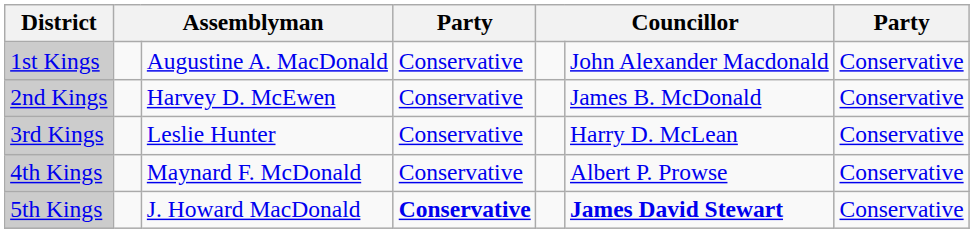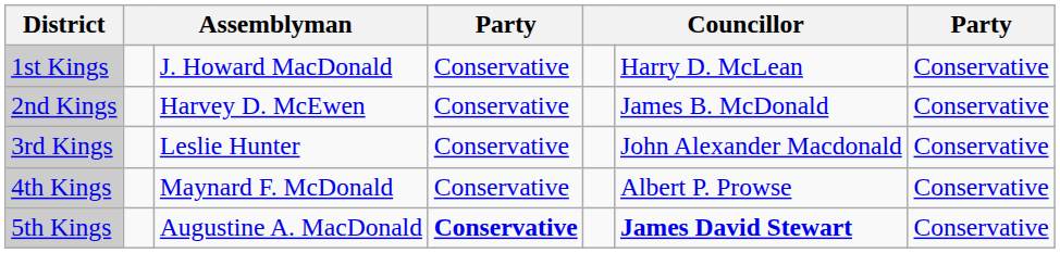 <table class="wikitable">
 <tr>
 <th>District</th>
 <th colspan="2">Assemblyman</th>
 <th>Party</th>
 <th colspan="2">Councillor</th>
 <th>Party</th>
 </tr>
 <tr>
 <td bgcolor="CCCCCC"><a href='#'>1st Kings</a></td>
 <td>   </td>
-<td><a href='#'>Augustine A. MacDonald</a></td>
+<td><a href='#'>J. Howard MacDonald</a></td>
 <td><a href='#'>Conservative</a></td>
 <td>   </td>
-<td><a href='#'>John Alexander Macdonald</a></td>
+<td><a href='#'>Harry D. McLean</a></td>
 <td><a href='#'>Conservative</a></td>
 </tr>
 <tr>
 <td bgcolor="CCCCCC"><a href='#'>2nd Kings</a></td>
 <td>   </td>
 <td><a href='#'>Harvey D. McEwen</a></td>
 <td><a href='#'>Conservative</a></td>
 <td>   </td>
 <td><a href='#'>James B. McDonald</a></td>
 <td><a href='#'>Conservative</a></td>
 </tr>
 <tr>
 <td bgcolor="CCCCCC"><a href='#'>3rd Kings</a></td>
 <td>   </td>
 <td><a href='#'>Leslie Hunter</a></td>
 <td><a href='#'>Conservative</a></td>
 <td>   </td>
-<td><a href='#'>Harry D. McLean</a></td>
+<td><a href='#'>John Alexander Macdonald</a></td>
 <td><a href='#'>Conservative</a></td>
 </tr>
 <tr>
 <td bgcolor="CCCCCC"><a href='#'>4th Kings</a></td>
 <td>   </td>
 <td><a href='#'>Maynard F. McDonald</a></td>
 <td><a href='#'>Conservative</a></td>
 <td>   </td>
 <td><a href='#'>Albert P. Prowse</a></td>
 <td><a href='#'>Conservative</a></td>
 </tr>
 <tr>
 <td bgcolor="CCCCCC"><a href='#'>5th Kings</a></td>
 <td>   </td>
-<td><a href='#'>J. Howard MacDonald</a></td>
+<td><a href='#'>Augustine A. MacDonald</a></td>
 <td><strong><a href='#'>Conservative</a></strong></td>
 <td>   </td>
 <td><strong><a href='#'>James David Stewart</a></strong></td>
 <td><a href='#'>Conservative</a></td>
 </tr>
 </table>
